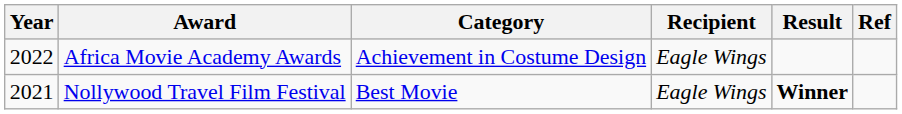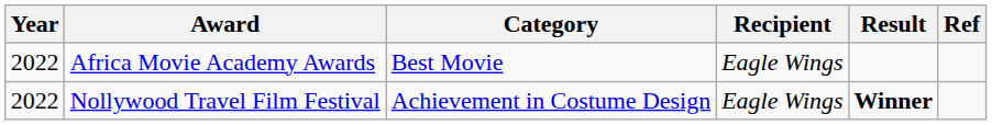 <table class="wikitable">
 <tr>
 <th>Year</th>
 <th>Award</th>
 <th>Category</th>
 <th>Recipient</th>
 <th>Result</th>
 <th>Ref</th>
 </tr>
 <tr>
 <td>2022</td>
 <td><a href='#'>Africa Movie Academy Awards</a></td>
-<td><a href='#'>Achievement in Costume Design</a></td>
+<td><a href='#'>Best Movie</a></td>
 <td><em>Eagle Wings</em></td>
 <td></td>
 <td></td>
 </tr>
 <tr>
-<td>2021</td>
+<td>2022</td>
 <td><a href='#'>Nollywood Travel Film Festival</a></td>
-<td><a href='#'>Best Movie</a></td>
+<td><a href='#'>Achievement in Costume Design</a></td>
 <td><em>Eagle Wings</em></td>
 <td><strong>Winner</strong></td>
 </tr>
 </table>
